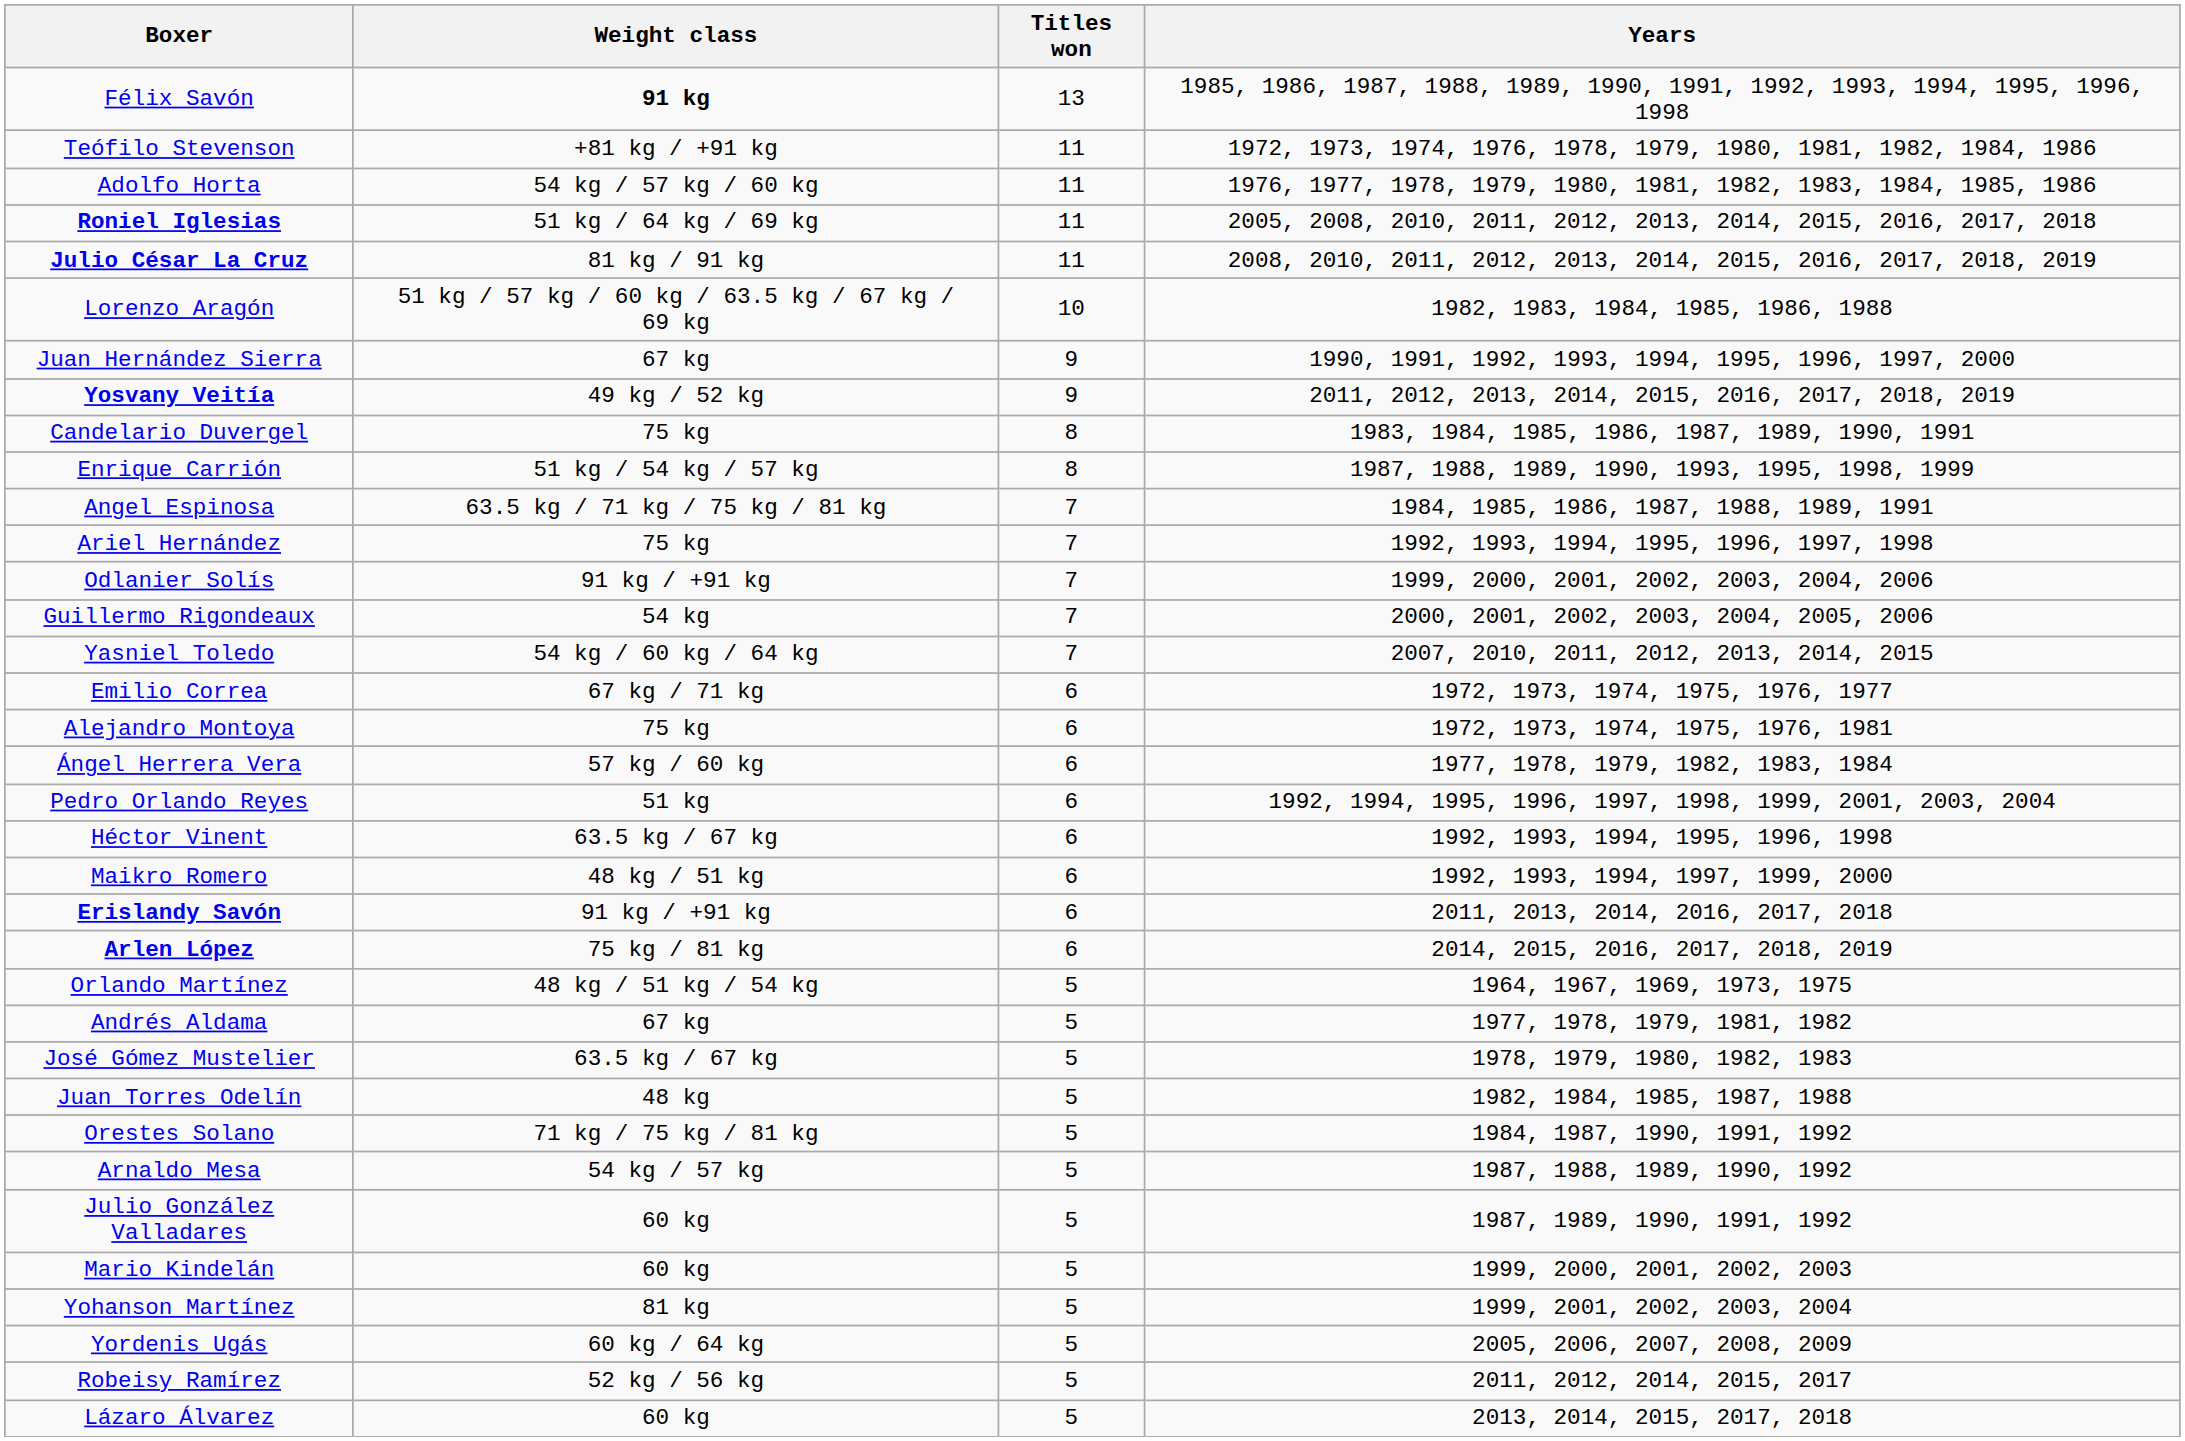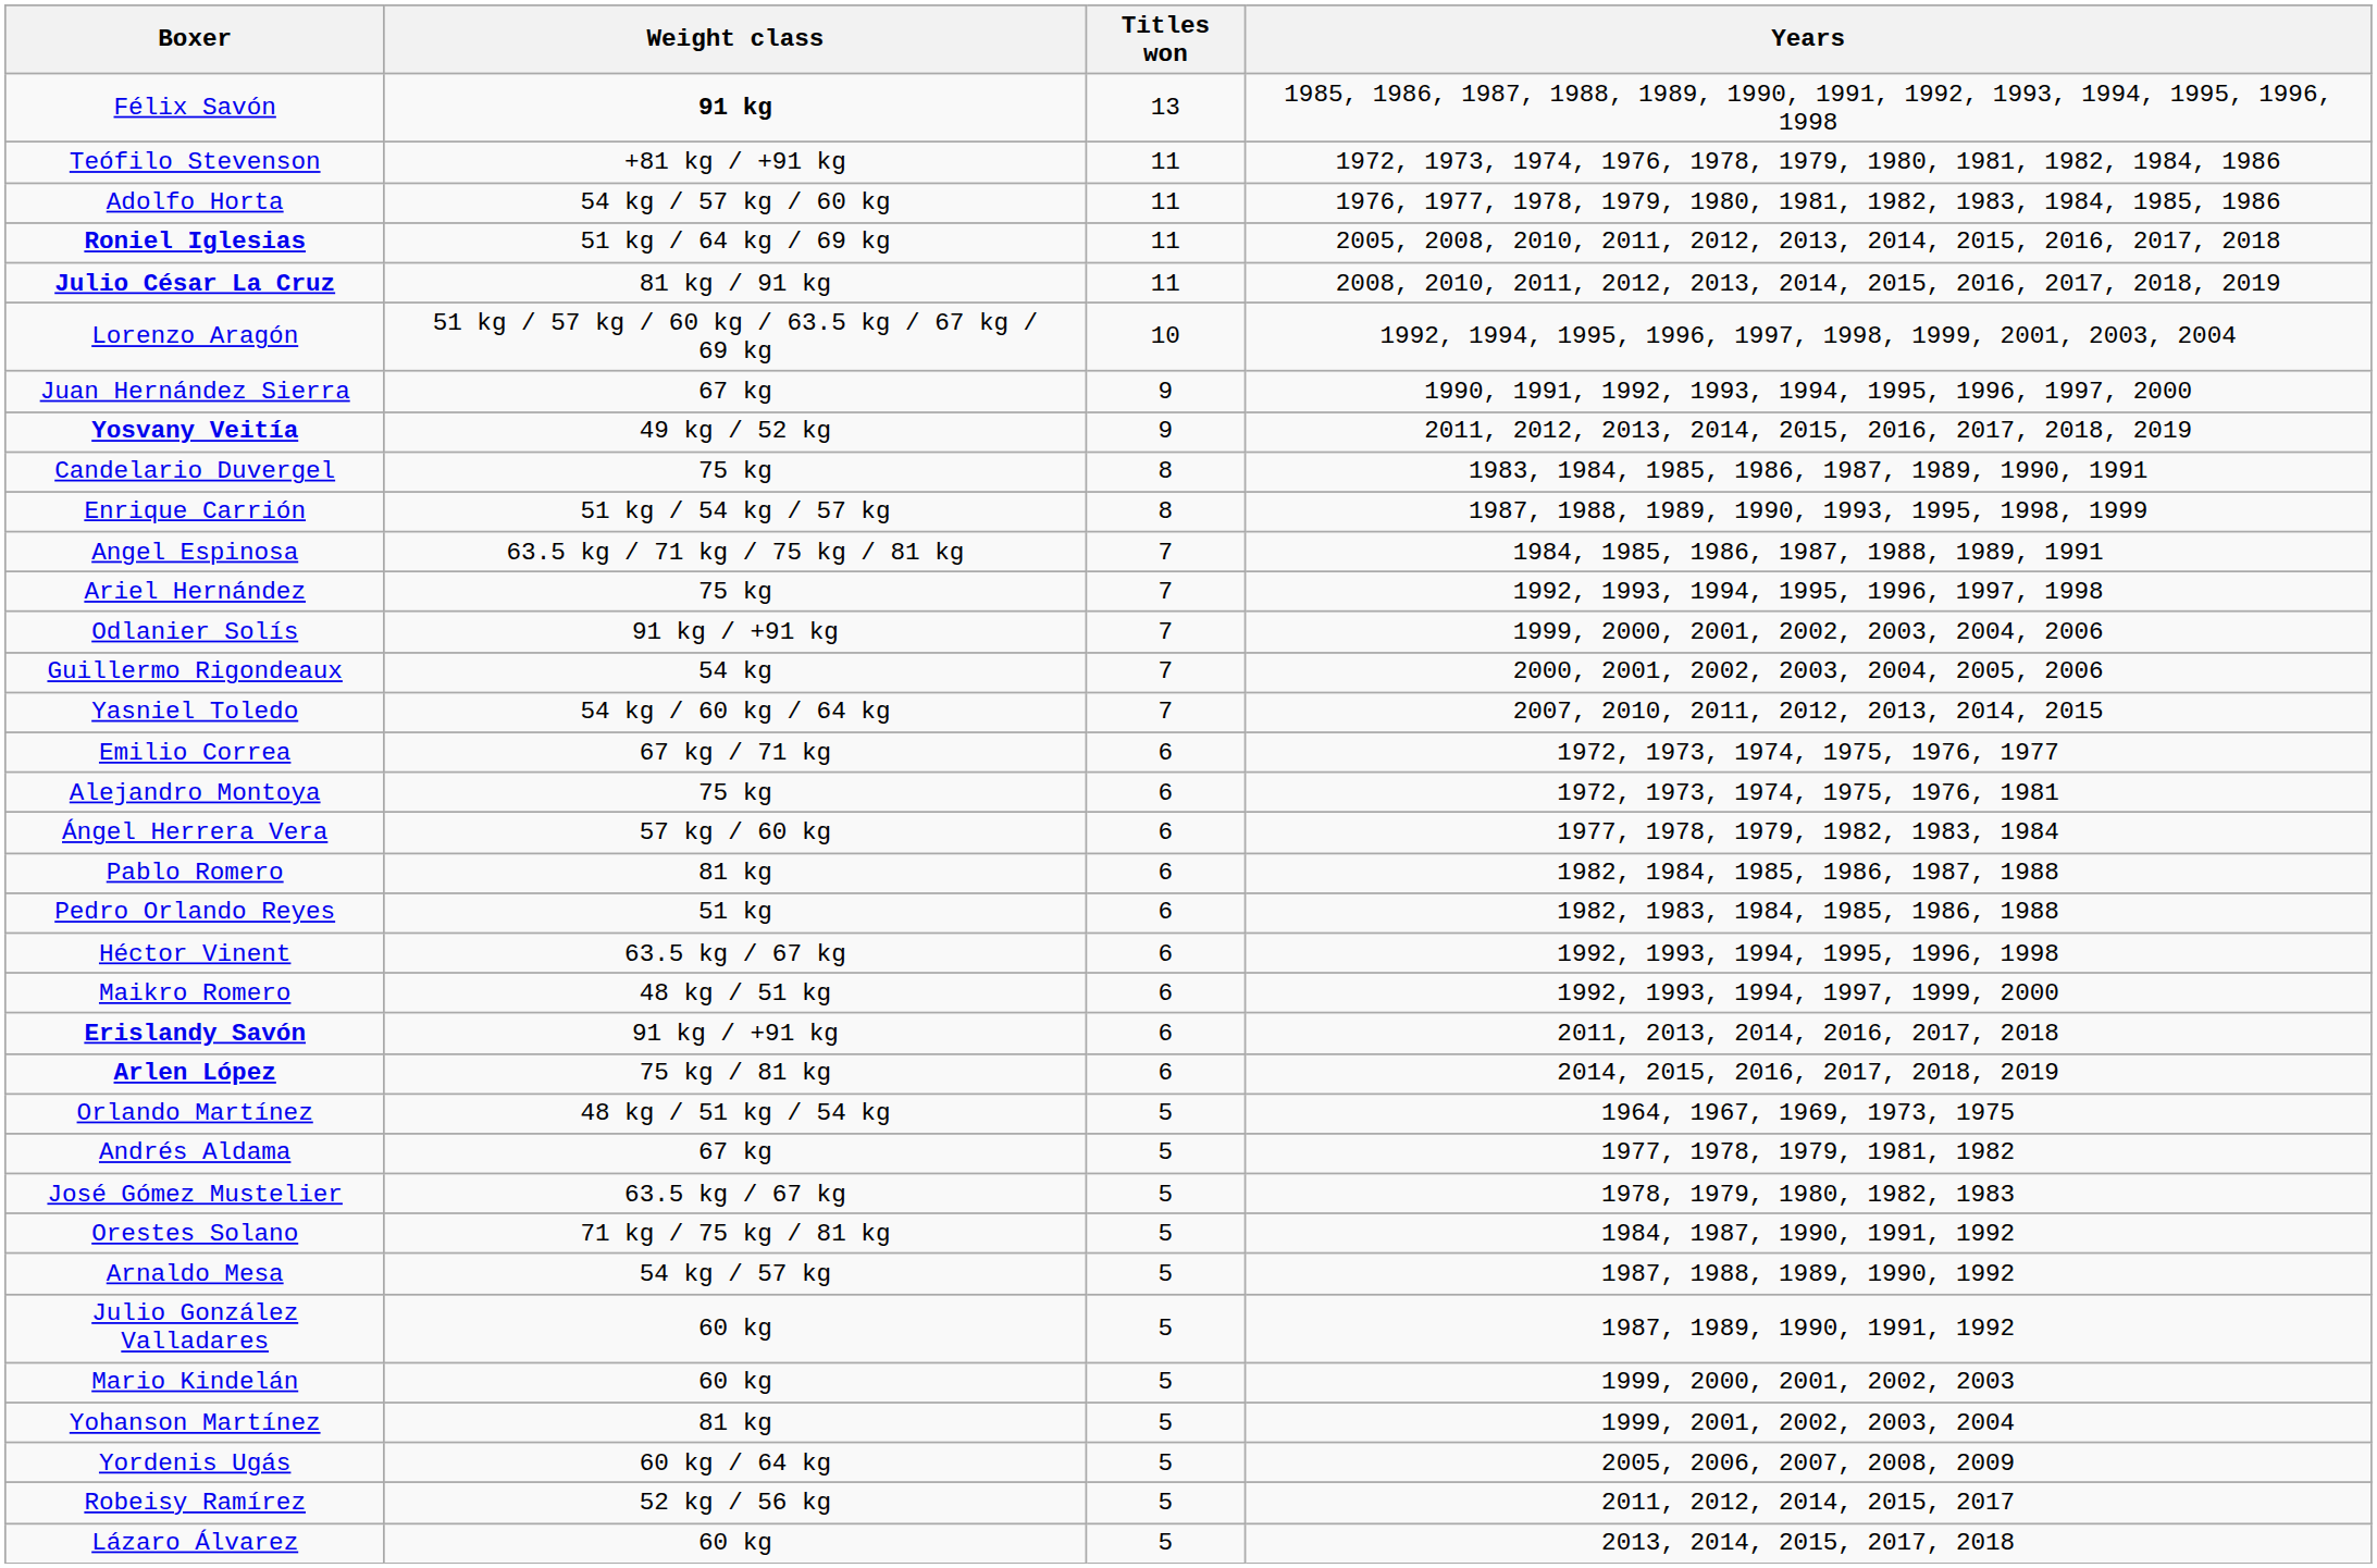 <table class="wikitable sortable" style="text-align: center;">
 <tr>
 <th>Boxer</th>
 <th>Weight class</th>
 <th>Titles won</th>
 <th>Years</th>
 </tr>
 <tr>
 <td><a href='#'>Félix Savón</a></td>
 <td><strong>91 kg</strong></td>
 <td>13</td>
 <td>1985, 1986, 1987, 1988, 1989, 1990, 1991, 1992, 1993, 1994, 1995, 1996, 1998</td>
 </tr>
 <tr>
 <td><a href='#'>Teófilo Stevenson</a></td>
 <td>+81 kg / +91 kg</td>
 <td>11</td>
 <td>1972, 1973, 1974, 1976, 1978, 1979, 1980, 1981, 1982, 1984, 1986</td>
 </tr>
 <tr>
 <td><a href='#'>Adolfo Horta</a></td>
 <td>54 kg / 57 kg / 60 kg</td>
 <td>11</td>
 <td>1976, 1977, 1978, 1979, 1980, 1981, 1982, 1983, 1984, 1985, 1986</td>
 </tr>
 <tr>
 <td><strong><a href='#'>Roniel Iglesias</a></strong></td>
 <td>51 kg / 64 kg / 69 kg</td>
 <td>11</td>
 <td>2005, 2008, 2010, 2011, 2012, 2013, 2014, 2015, 2016, 2017, 2018</td>
 </tr>
 <tr>
 <td><strong><a href='#'>Julio César La Cruz</a></strong></td>
 <td>81 kg / 91 kg</td>
 <td>11</td>
 <td>2008, 2010, 2011, 2012, 2013, 2014, 2015, 2016, 2017, 2018, 2019</td>
 </tr>
 <tr>
 <td><a href='#'>Lorenzo Aragón</a></td>
 <td>51 kg / 57 kg / 60 kg / 63.5 kg / 67 kg / 69 kg</td>
 <td>10</td>
-<td>1982, 1983, 1984, 1985, 1986, 1988</td>
+<td>1992, 1994, 1995, 1996, 1997, 1998, 1999, 2001, 2003, 2004</td>
 </tr>
 <tr>
 <td><a href='#'>Juan Hernández Sierra</a></td>
 <td>67 kg</td>
 <td>9</td>
 <td>1990, 1991, 1992, 1993, 1994, 1995, 1996, 1997, 2000</td>
 </tr>
 <tr>
 <td><strong><a href='#'>Yosvany Veitía</a></strong></td>
 <td>49 kg / 52 kg</td>
 <td>9</td>
 <td>2011, 2012, 2013, 2014, 2015, 2016, 2017, 2018, 2019</td>
 </tr>
 <tr>
 <td><a href='#'>Candelario Duvergel</a></td>
 <td>75 kg</td>
 <td>8</td>
 <td>1983, 1984, 1985, 1986, 1987, 1989, 1990, 1991</td>
 </tr>
 <tr>
 <td><a href='#'>Enrique Carrión</a></td>
 <td>51 kg / 54 kg / 57 kg</td>
 <td>8</td>
 <td>1987, 1988, 1989, 1990, 1993, 1995, 1998, 1999</td>
 </tr>
 <tr>
 <td><a href='#'>Angel Espinosa</a></td>
 <td>63.5 kg / 71 kg / 75 kg / 81 kg</td>
 <td>7</td>
 <td>1984, 1985, 1986, 1987, 1988, 1989, 1991</td>
 </tr>
 <tr>
 <td><a href='#'>Ariel Hernández</a></td>
 <td>75 kg</td>
 <td>7</td>
 <td>1992, 1993, 1994, 1995, 1996, 1997, 1998</td>
 </tr>
 <tr>
 <td><a href='#'>Odlanier Solís</a></td>
 <td>91 kg / +91 kg</td>
 <td>7</td>
 <td>1999, 2000, 2001, 2002, 2003, 2004, 2006</td>
 </tr>
 <tr>
 <td><a href='#'>Guillermo Rigondeaux</a></td>
 <td>54 kg</td>
 <td>7</td>
 <td>2000, 2001, 2002, 2003, 2004, 2005, 2006</td>
 </tr>
 <tr>
 <td><a href='#'>Yasniel Toledo</a></td>
 <td>54 kg / 60 kg / 64 kg</td>
 <td>7</td>
 <td>2007, 2010, 2011, 2012, 2013, 2014, 2015</td>
 </tr>
 <tr>
 <td><a href='#'>Emilio Correa</a></td>
 <td>67 kg / 71 kg</td>
 <td>6</td>
 <td>1972, 1973, 1974, 1975, 1976, 1977</td>
 </tr>
 <tr>
 <td><a href='#'>Alejandro Montoya</a></td>
 <td>75 kg</td>
 <td>6</td>
 <td>1972, 1973, 1974, 1975, 1976, 1981</td>
 </tr>
 <tr>
 <td><a href='#'>Ángel Herrera Vera</a></td>
 <td>57 kg / 60 kg</td>
 <td>6</td>
 <td>1977, 1978, 1979, 1982, 1983, 1984</td>
 </tr>
 <tr>
+<td><a href='#'>Pablo Romero</a></td>
+<td>81 kg</td>
+<td>6</td>
+<td>1982, 1984, 1985, 1986, 1987, 1988</td>
+</tr>
+<tr>
 <td><a href='#'>Pedro Orlando Reyes</a></td>
 <td>51 kg</td>
 <td>6</td>
-<td>1992, 1994, 1995, 1996, 1997, 1998, 1999, 2001, 2003, 2004</td>
+<td>1982, 1983, 1984, 1985, 1986, 1988</td>
 </tr>
 <tr>
 <td><a href='#'>Héctor Vinent</a></td>
 <td>63.5 kg / 67 kg</td>
 <td>6</td>
 <td>1992, 1993, 1994, 1995, 1996, 1998</td>
 </tr>
 <tr>
 <td><a href='#'>Maikro Romero</a></td>
 <td>48 kg / 51 kg</td>
 <td>6</td>
 <td>1992, 1993, 1994, 1997, 1999, 2000</td>
 </tr>
 <tr>
 <td><strong><a href='#'>Erislandy Savón</a></strong></td>
 <td>91 kg / +91 kg</td>
 <td>6</td>
 <td>2011, 2013, 2014, 2016, 2017, 2018</td>
 </tr>
 <tr>
 <td><strong><a href='#'>Arlen López</a></strong></td>
 <td>75 kg / 81 kg</td>
 <td>6</td>
 <td>2014, 2015, 2016, 2017, 2018, 2019</td>
 </tr>
 <tr>
 <td><a href='#'>Orlando Martínez</a></td>
 <td>48 kg / 51 kg / 54 kg</td>
 <td>5</td>
 <td>1964, 1967, 1969, 1973, 1975</td>
 </tr>
 <tr>
 <td><a href='#'>Andrés Aldama</a></td>
 <td>67 kg</td>
 <td>5</td>
 <td>1977, 1978, 1979, 1981, 1982</td>
 </tr>
 <tr>
 <td><a href='#'>José Gómez Mustelier</a></td>
 <td>63.5 kg / 67 kg</td>
 <td>5</td>
 <td>1978, 1979, 1980, 1982, 1983</td>
-</tr>
-<tr>
-<td><a href='#'>Juan Torres Odelín</a></td>
-<td>48 kg</td>
-<td>5</td>
-<td>1982, 1984, 1985, 1987, 1988</td>
 </tr>
 <tr>
 <td><a href='#'>Orestes Solano</a></td>
 <td>71 kg / 75 kg / 81 kg</td>
 <td>5</td>
 <td>1984, 1987, 1990, 1991, 1992</td>
 </tr>
 <tr>
 <td><a href='#'>Arnaldo Mesa</a></td>
 <td>54 kg / 57 kg</td>
 <td>5</td>
 <td>1987, 1988, 1989, 1990, 1992</td>
 </tr>
 <tr>
 <td><a href='#'>Julio González Valladares</a></td>
 <td>60 kg</td>
 <td>5</td>
 <td>1987, 1989, 1990, 1991, 1992</td>
 </tr>
 <tr>
 <td><a href='#'>Mario Kindelán</a></td>
 <td>60 kg</td>
 <td>5</td>
 <td>1999, 2000, 2001, 2002, 2003</td>
 </tr>
 <tr>
 <td><a href='#'>Yohanson Martínez</a></td>
 <td>81 kg</td>
 <td>5</td>
 <td>1999, 2001, 2002, 2003, 2004</td>
 </tr>
 <tr>
 <td><a href='#'>Yordenis Ugás</a></td>
 <td>60 kg / 64 kg</td>
 <td>5</td>
 <td>2005, 2006, 2007, 2008, 2009</td>
 </tr>
 <tr>
 <td><a href='#'>Robeisy Ramírez</a></td>
 <td>52 kg / 56 kg</td>
 <td>5</td>
 <td>2011, 2012, 2014, 2015, 2017</td>
 </tr>
 <tr>
 <td><a href='#'>Lázaro Álvarez</a></td>
 <td>60 kg</td>
 <td>5</td>
 <td>2013, 2014, 2015, 2017, 2018</td>
 </tr>
 </table>
